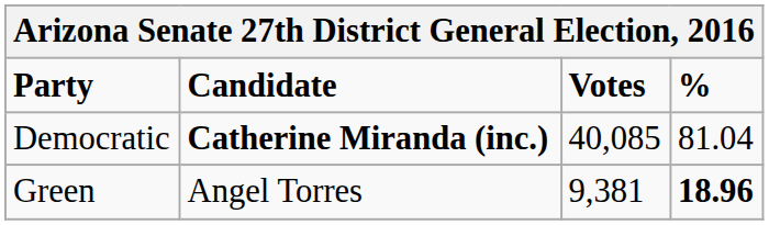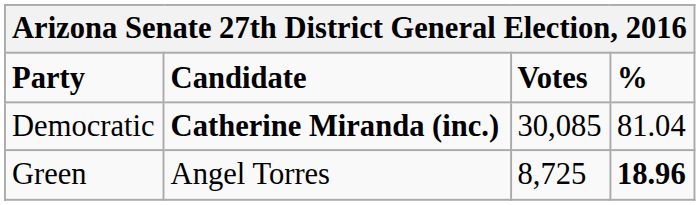 <table class="wikitable">
 <tr>
 <th colspan="4">Arizona Senate 27th District General Election, 2016</th>
 </tr>
 <tr>
 <td><strong>Party</strong></td>
 <td><strong>Candidate</strong></td>
 <td><strong>Votes</strong></td>
 <td><strong>%</strong></td>
 </tr>
 <tr>
 <td>Democratic</td>
 <td><strong>Catherine Miranda (inc.)</strong></td>
-<td>40,085</td>
+<td>30,085</td>
 <td>81.04</td>
 </tr>
 <tr>
 <td>Green</td>
 <td>Angel Torres</td>
-<td>9,381</td>
+<td>8,725</td>
 <td><strong>18.96</strong></td>
 </tr>
 </table>
